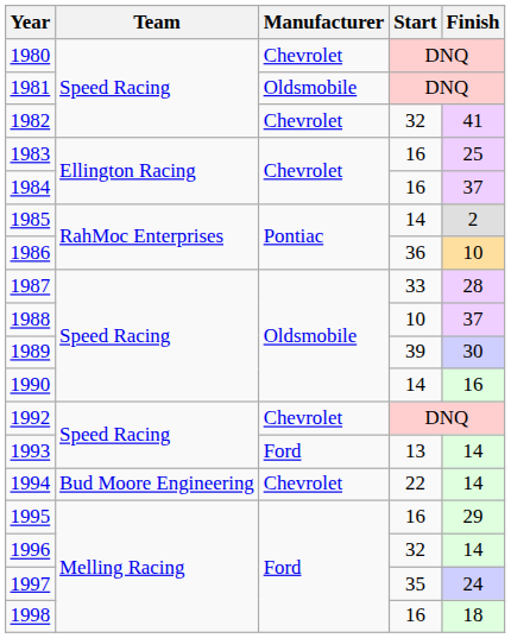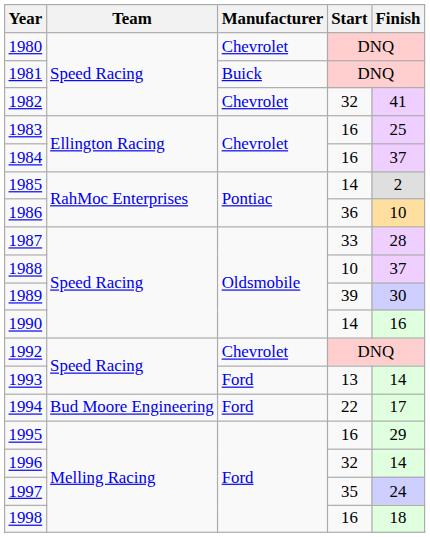 <table class="wikitable" style="font-size: 90%;">
 <tr>
 <th>Year</th>
 <th>Team</th>
 <th>Manufacturer</th>
 <th>Start</th>
 <th>Finish</th>
 </tr>
 <tr>
 <td><a href='#'>1980</a></td>
 <td rowspan=3><a href='#'>Speed Racing</a></td>
 <td><a href='#'>Chevrolet</a></td>
 <td colspan=2 align=center style="background:#FFCFCF;">DNQ</td>
 </tr>
 <tr>
 <td><a href='#'>1981</a></td>
-<td><a href='#'>Oldsmobile</a></td>
+<td><a href='#'>Buick</a></td>
 <td colspan=2 align=center style="background:#FFCFCF;">DNQ</td>
 </tr>
 <tr>
 <td><a href='#'>1982</a></td>
 <td><a href='#'>Chevrolet</a></td>
 <td align=center>32</td>
 <td align=center style="background:#EFCFFF;">41</td>
 </tr>
 <tr>
 <td><a href='#'>1983</a></td>
 <td rowspan=2><a href='#'>Ellington Racing</a></td>
 <td rowspan=2><a href='#'>Chevrolet</a></td>
 <td align=center>16</td>
 <td align=center style="background:#EFCFFF;">25</td>
 </tr>
 <tr>
 <td><a href='#'>1984</a></td>
 <td align=center>16</td>
 <td align=center style="background:#EFCFFF;">37</td>
 </tr>
 <tr>
 <td><a href='#'>1985</a></td>
 <td rowspan=2><a href='#'>RahMoc Enterprises</a></td>
 <td rowspan=2><a href='#'>Pontiac</a></td>
 <td align=center>14</td>
 <td align=center style="background:#DFDFDF;">2</td>
 </tr>
 <tr>
 <td><a href='#'>1986</a></td>
 <td align=center>36</td>
 <td align=center style="background:#FFDF9F;">10</td>
 </tr>
 <tr>
 <td><a href='#'>1987</a></td>
 <td rowspan=4><a href='#'>Speed Racing</a></td>
 <td rowspan=4><a href='#'>Oldsmobile</a></td>
 <td align=center>33</td>
 <td align=center style="background:#EFCFFF;">28</td>
 </tr>
 <tr>
 <td><a href='#'>1988</a></td>
 <td align=center>10</td>
 <td align=center style="background:#EFCFFF;">37</td>
 </tr>
 <tr>
 <td><a href='#'>1989</a></td>
 <td align=center>39</td>
 <td align=center style="background:#CFCFFF;">30</td>
 </tr>
 <tr>
 <td><a href='#'>1990</a></td>
 <td align=center>14</td>
 <td align=center  style="background:#DFFFDF;">16</td>
 </tr>
 <tr>
 <td><a href='#'>1992</a></td>
 <td rowspan=2><a href='#'>Speed Racing</a></td>
 <td><a href='#'>Chevrolet</a></td>
 <td colspan=2 align=center style="background:#FFCFCF;">DNQ</td>
 </tr>
 <tr>
 <td><a href='#'>1993</a></td>
 <td><a href='#'>Ford</a></td>
 <td align=center>13</td>
 <td align=center style="background:#DFFFDF;">14</td>
 </tr>
 <tr>
 <td><a href='#'>1994</a></td>
 <td><a href='#'>Bud Moore Engineering</a></td>
-<td><a href='#'>Chevrolet</a></td>
+<td><a href='#'>Ford</a></td>
 <td align=center>22</td>
-<td align=center style="background:#DFFFDF;">14</td>
+<td align=center style="background:#DFFFDF;">17</td>
 </tr>
 <tr>
 <td><a href='#'>1995</a></td>
 <td rowspan=4><a href='#'>Melling Racing</a></td>
 <td rowspan=4><a href='#'>Ford</a></td>
 <td align=center>16</td>
 <td align=center style="background:#DFFFDF;">29</td>
 </tr>
 <tr>
 <td><a href='#'>1996</a></td>
 <td align=center>32</td>
 <td align=center style="background:#DFFFDF;">14</td>
 </tr>
 <tr>
 <td><a href='#'>1997</a></td>
 <td align=center>35</td>
 <td align=center style="background:#CFCFFF;">24</td>
 </tr>
 <tr>
 <td><a href='#'>1998</a></td>
 <td align=center>16</td>
 <td align=center style="background:#DFFFDF;">18</td>
 </tr>
 </table>
